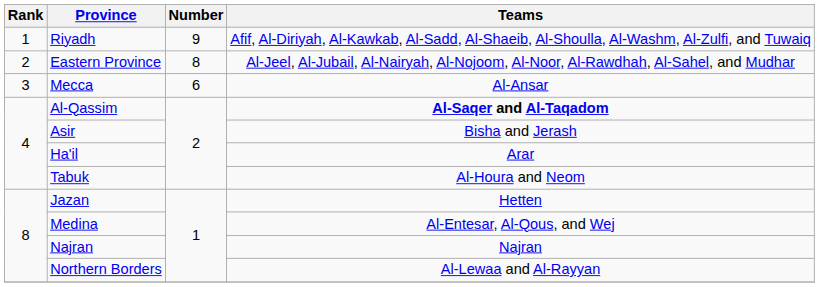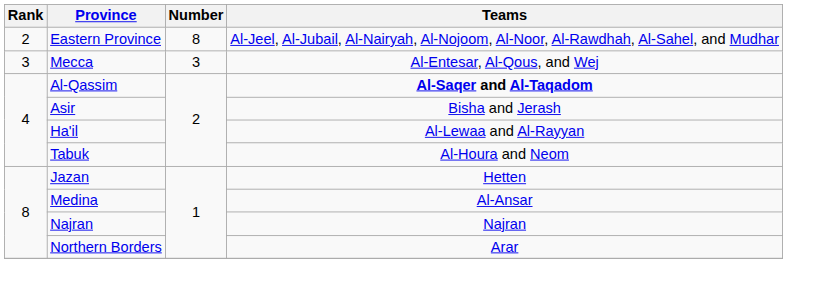 <table class="wikitable">
 <tr>
 <th>Rank</th>
 <th><a href='#'>Province</a></th>
 <th>Number</th>
 <th>Teams</th>
-</tr>
-<tr>
-<td align=center>1</td>
-<td><a href='#'>Riyadh</a></td>
-<td align=center>9</td>
-<td align=center><a href='#'>Afif</a>, <a href='#'>Al-Diriyah</a>, <a href='#'>Al-Kawkab</a>, <a href='#'>Al-Sadd</a>, <a href='#'>Al-Shaeib</a>, <a href='#'>Al-Shoulla</a>, <a href='#'>Al-Washm</a>, <a href='#'>Al-Zulfi</a>, and <a href='#'>Tuwaiq</a></td>
 </tr>
 <tr>
 <td align=center>2</td>
 <td><a href='#'>Eastern Province</a></td>
 <td align=center>8</td>
 <td align=center><a href='#'>Al-Jeel</a>, <a href='#'>Al-Jubail</a>, <a href='#'>Al-Nairyah</a>, <a href='#'>Al-Nojoom</a>, <a href='#'>Al-Noor</a>, <a href='#'>Al-Rawdhah</a>, <a href='#'>Al-Sahel</a>, and <a href='#'>Mudhar</a></td>
 </tr>
 <tr>
 <td align=center>3</td>
 <td><a href='#'>Mecca</a></td>
-<td align=center>6</td>
-<td align=center><a href='#'>Al-Ansar</a></td>
+<td align=center>3</td>
+<td align=center><a href='#'>Al-Entesar</a>, <a href='#'>Al-Qous</a>, and <a href='#'>Wej</a></td>
 </tr>
 <tr>
 <td rowspan=4 align=center>4</td>
 <td><a href='#'>Al-Qassim</a></td>
 <td rowspan=4 align=center>2</td>
 <td align=center><strong><a href='#'>Al-Saqer</a> and <a href='#'>Al-Taqadom</a></strong></td>
 </tr>
 <tr>
 <td><a href='#'>Asir</a></td>
 <td align=center><a href='#'>Bisha</a> and <a href='#'>Jerash</a></td>
 </tr>
 <tr>
 <td><a href='#'>Ha'il</a></td>
-<td align=center><a href='#'>Arar</a></td>
+<td align=center><a href='#'>Al-Lewaa</a> and <a href='#'>Al-Rayyan</a></td>
 </tr>
 <tr>
 <td><a href='#'>Tabuk</a></td>
 <td align=center><a href='#'>Al-Houra</a> and <a href='#'>Neom</a></td>
 </tr>
 <tr>
 <td rowspan=4 align=center>8</td>
 <td><a href='#'>Jazan</a></td>
 <td rowspan=4 align=center>1</td>
 <td align=center><a href='#'>Hetten</a></td>
 </tr>
 <tr>
 <td><a href='#'>Medina</a></td>
-<td align=center><a href='#'>Al-Entesar</a>, <a href='#'>Al-Qous</a>, and <a href='#'>Wej</a></td>
+<td align=center><a href='#'>Al-Ansar</a></td>
 </tr>
 <tr>
 <td><a href='#'>Najran</a></td>
 <td align=center><a href='#'>Najran</a></td>
 </tr>
 <tr>
 <td><a href='#'>Northern Borders</a></td>
-<td align=center><a href='#'>Al-Lewaa</a> and <a href='#'>Al-Rayyan</a></td>
+<td align=center><a href='#'>Arar</a></td>
 </tr>
 <tr>
 </tr>
 </table>
